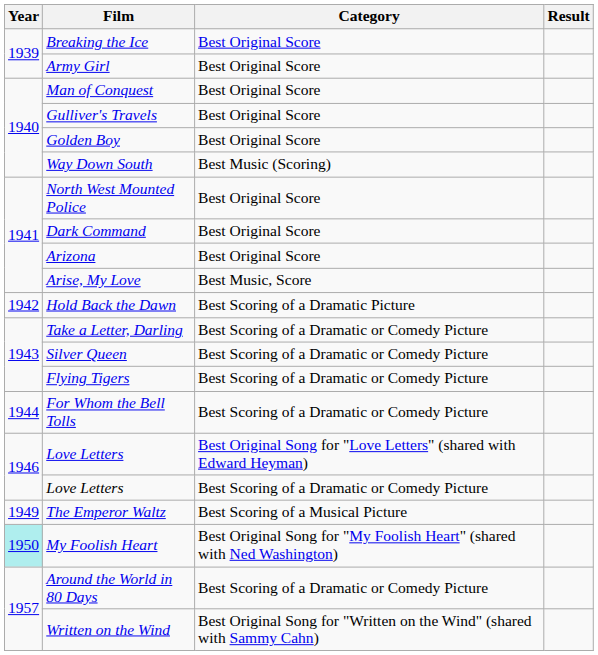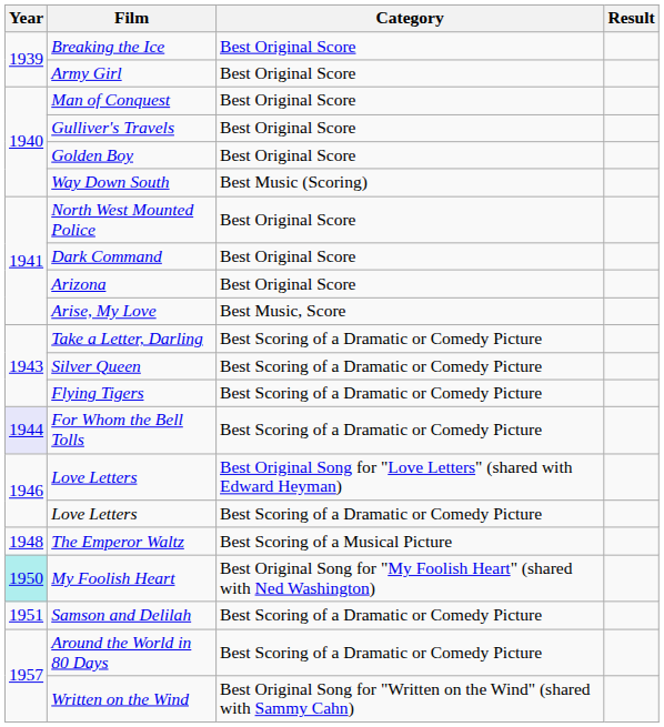 <table class="wikitable">
 <tr>
 <th>Year</th>
 <th>Film</th>
 <th>Category</th>
 <th>Result</th>
 </tr>
 <tr>
 <td rowspan="2"><a href='#'>1939</a></td>
 <td><em><a href='#'>Breaking the Ice</a></em></td>
 <td><a href='#'>Best Original Score</a></td>
 <td></td>
 </tr>
 <tr>
 <td><em><a href='#'>Army Girl</a></em></td>
 <td>Best Original Score</td>
 <td></td>
 </tr>
 <tr>
 <td rowspan="4"><a href='#'>1940</a></td>
 <td><em><a href='#'>Man of Conquest</a></em></td>
 <td>Best Original Score</td>
 <td></td>
 </tr>
 <tr>
 <td><em><a href='#'>Gulliver's Travels</a></em></td>
 <td>Best Original Score</td>
 <td></td>
 </tr>
 <tr>
 <td><em><a href='#'>Golden Boy</a></em></td>
 <td>Best Original Score</td>
 <td></td>
 </tr>
 <tr>
 <td><em><a href='#'>Way Down South</a></em></td>
 <td>Best Music (Scoring)</td>
 <td></td>
 </tr>
 <tr>
 <td rowspan="4"><a href='#'>1941</a></td>
 <td><em><a href='#'>North West Mounted Police</a></em></td>
 <td>Best Original Score</td>
 <td></td>
 </tr>
 <tr>
 <td><em><a href='#'>Dark Command</a></em></td>
 <td>Best Original Score</td>
 <td></td>
 </tr>
 <tr>
 <td><em><a href='#'>Arizona</a></em></td>
 <td>Best Original Score</td>
 <td></td>
 </tr>
 <tr>
 <td><em><a href='#'>Arise, My Love</a></em></td>
 <td>Best Music, Score</td>
 <td></td>
 </tr>
 <tr>
-<td><a href='#'>1942</a></td>
-<td><em><a href='#'>Hold Back the Dawn</a></em></td>
-<td>Best Scoring of a Dramatic Picture</td>
-<td></td>
-</tr>
-<tr>
 <td rowspan="3"><a href='#'>1943</a></td>
 <td><em><a href='#'>Take a Letter, Darling</a></em></td>
 <td>Best Scoring of a Dramatic or Comedy Picture</td>
 <td></td>
 </tr>
 <tr>
 <td><em><a href='#'>Silver Queen</a></em></td>
 <td>Best Scoring of a Dramatic or Comedy Picture</td>
 <td></td>
 </tr>
 <tr>
 <td><em><a href='#'>Flying Tigers</a></em></td>
 <td>Best Scoring of a Dramatic or Comedy Picture</td>
 <td></td>
 </tr>
 <tr>
-<td><a href='#'>1944</a></td>
+<td style="background: lavender;"><a href='#'>1944</a></td>
 <td><em><a href='#'>For Whom the Bell Tolls</a></em></td>
 <td>Best Scoring of a Dramatic or Comedy Picture</td>
 <td></td>
 </tr>
 <tr>
 <td rowspan="2"><a href='#'>1946</a></td>
 <td><em><a href='#'>Love Letters</a></em></td>
 <td><a href='#'>Best Original Song</a> for "<a href='#'>Love Letters</a>" (shared with <a href='#'>Edward Heyman</a>)</td>
 <td></td>
 </tr>
 <tr>
 <td><em>Love Letters</em></td>
 <td>Best Scoring of a Dramatic or Comedy Picture</td>
 <td></td>
 </tr>
 <tr>
-<td><a href='#'>1949</a></td>
+<td><a href='#'>1948</a></td>
 <td><em><a href='#'>The Emperor Waltz</a></em></td>
 <td>Best Scoring of a Musical Picture</td>
 <td></td>
 </tr>
 <tr>
 <td style="background: paleturquoise;"><a href='#'>1950</a></td>
 <td><em><a href='#'>My Foolish Heart</a></em></td>
 <td>Best Original Song for "<a href='#'>My Foolish Heart</a>" (shared with <a href='#'>Ned Washington</a>)</td>
+<td></td>
+</tr>
+<tr>
+<td><a href='#'>1951</a></td>
+<td><em><a href='#'>Samson and Delilah</a></em></td>
+<td>Best Scoring of a Dramatic or Comedy Picture</td>
 <td></td>
 </tr>
 <tr>
 <td rowspan="2"><a href='#'>1957</a></td>
 <td><em><a href='#'>Around the World in 80 Days</a></em></td>
 <td>Best Scoring of a Dramatic or Comedy Picture</td>
 <td></td>
 </tr>
 <tr>
 <td><em><a href='#'>Written on the Wind</a></em></td>
 <td>Best Original Song for "Written on the Wind" (shared with <a href='#'>Sammy Cahn</a>)</td>
 <td></td>
 </tr>
 </table>
